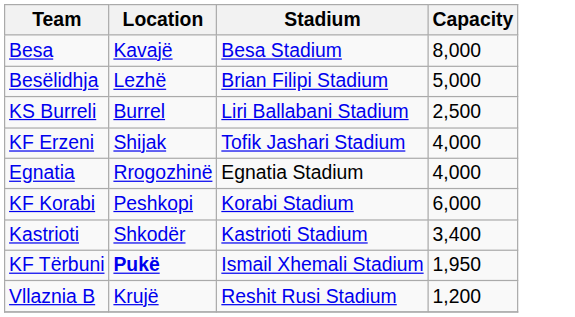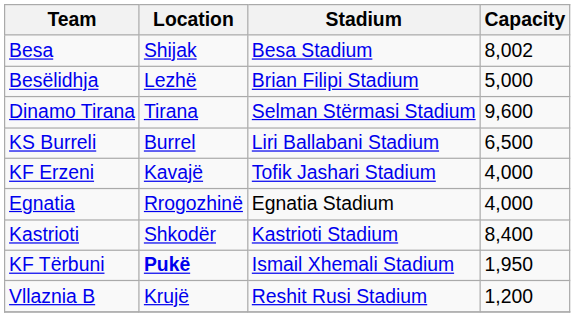 <table class="wikitable sortable">
 <tr>
 <th>Team</th>
 <th>Location</th>
 <th>Stadium</th>
 <th>Capacity</th>
 </tr>
 <tr>
 <td><a href='#'>Besa</a></td>
-<td><a href='#'>Kavajë</a></td>
+<td><a href='#'>Shijak</a></td>
 <td><a href='#'>Besa Stadium</a></td>
-<td>8,000</td>
+<td>8,002</td>
 </tr>
 <tr>
 <td><a href='#'>Besëlidhja</a></td>
 <td><a href='#'>Lezhë</a></td>
 <td><a href='#'>Brian Filipi Stadium</a></td>
 <td>5,000</td>
 </tr>
 <tr>
+<td><a href='#'>Dinamo Tirana</a></td>
+<td><a href='#'>Tirana</a></td>
+<td><a href='#'>Selman Stërmasi Stadium</a></td>
+<td>9,600</td>
+</tr>
+<tr>
 <td><a href='#'>KS Burreli</a></td>
 <td><a href='#'>Burrel</a></td>
 <td><a href='#'>Liri Ballabani Stadium</a></td>
-<td>2,500</td>
+<td>6,500</td>
 </tr>
 <tr>
 <td><a href='#'>KF Erzeni</a></td>
-<td><a href='#'>Shijak</a></td>
+<td><a href='#'>Kavajë</a></td>
 <td><a href='#'>Tofik Jashari Stadium</a></td>
 <td>4,000</td>
 </tr>
 <tr>
 <td><a href='#'>Egnatia</a></td>
 <td><a href='#'>Rrogozhinë</a></td>
 <td>Egnatia Stadium</td>
 <td>4,000</td>
 </tr>
 <tr>
-<td><a href='#'>KF Korabi</a></td>
-<td><a href='#'>Peshkopi</a></td>
-<td><a href='#'>Korabi Stadium</a></td>
-<td>6,000</td>
-</tr>
-<tr>
 <td><a href='#'>Kastrioti</a></td>
 <td><a href='#'>Shkodër</a></td>
 <td><a href='#'>Kastrioti Stadium</a></td>
-<td>3,400</td>
+<td>8,400</td>
 </tr>
 <tr>
 <td><a href='#'>KF Tërbuni</a></td>
 <td><strong><a href='#'>Pukë</a></strong></td>
 <td><a href='#'>Ismail Xhemali Stadium</a></td>
 <td>1,950</td>
 </tr>
 <tr>
 <td><a href='#'>Vllaznia B</a></td>
 <td><a href='#'>Krujë</a></td>
 <td><a href='#'>Reshit Rusi Stadium</a></td>
 <td>1,200</td>
 </tr>
 <tr>
 </tr>
 </table>
